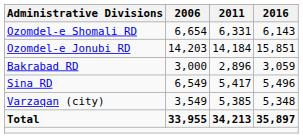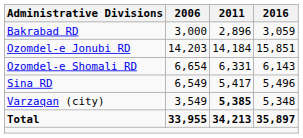 <table class="wikitable">
 <tr>
 <th>Administrative Divisions</th>
 <th>2006</th>
 <th>2011</th>
 <th>2016</th>
 </tr>
 <tr>
-<td><a href='#'>Ozomdel-e Shomali RD</a></td>
-<td style="text-align: right;">6,654</td>
-<td style="text-align: right;">6,331</td>
-<td style="text-align: right;">6,143</td>
+<td><a href='#'>Bakrabad RD</a></td>
+<td style="text-align: right;">3,000</td>
+<td style="text-align: right;">2,896</td>
+<td style="text-align: right;">3,059</td>
 </tr>
 <tr>
 <td><a href='#'>Ozomdel-e Jonubi RD</a></td>
 <td style="text-align: right;">14,203</td>
 <td style="text-align: right;">14,184</td>
 <td style="text-align: right;">15,851</td>
 </tr>
 <tr>
-<td><a href='#'>Bakrabad RD</a></td>
-<td style="text-align: right;">3,000</td>
-<td style="text-align: right;">2,896</td>
-<td style="text-align: right;">3,059</td>
+<td><a href='#'>Ozomdel-e Shomali RD</a></td>
+<td style="text-align: right;">6,654</td>
+<td style="text-align: right;">6,331</td>
+<td style="text-align: right;">6,143</td>
 </tr>
 <tr>
 <td><a href='#'>Sina RD</a></td>
 <td style="text-align: right;">6,549</td>
 <td style="text-align: right;">5,417</td>
 <td style="text-align: right;">5,496</td>
 </tr>
 <tr>
 <td><a href='#'>Varzaqan</a> (city)</td>
 <td style="text-align: right;">3,549</td>
-<td style="text-align: right;">5,385</td>
+<td style="text-align: right;"><strong>5,385</strong></td>
 <td style="text-align: right;">5,348</td>
 </tr>
 <tr>
 <td><strong>Total</strong></td>
 <td style="text-align: right;"><strong>33,955</strong></td>
 <td style="text-align: right;"><strong>34,213</strong></td>
 <td style="text-align: right;"><strong>35,897</strong></td>
 </tr>
 <tr>
 <td colspan=4></td>
 </tr>
 </table>
